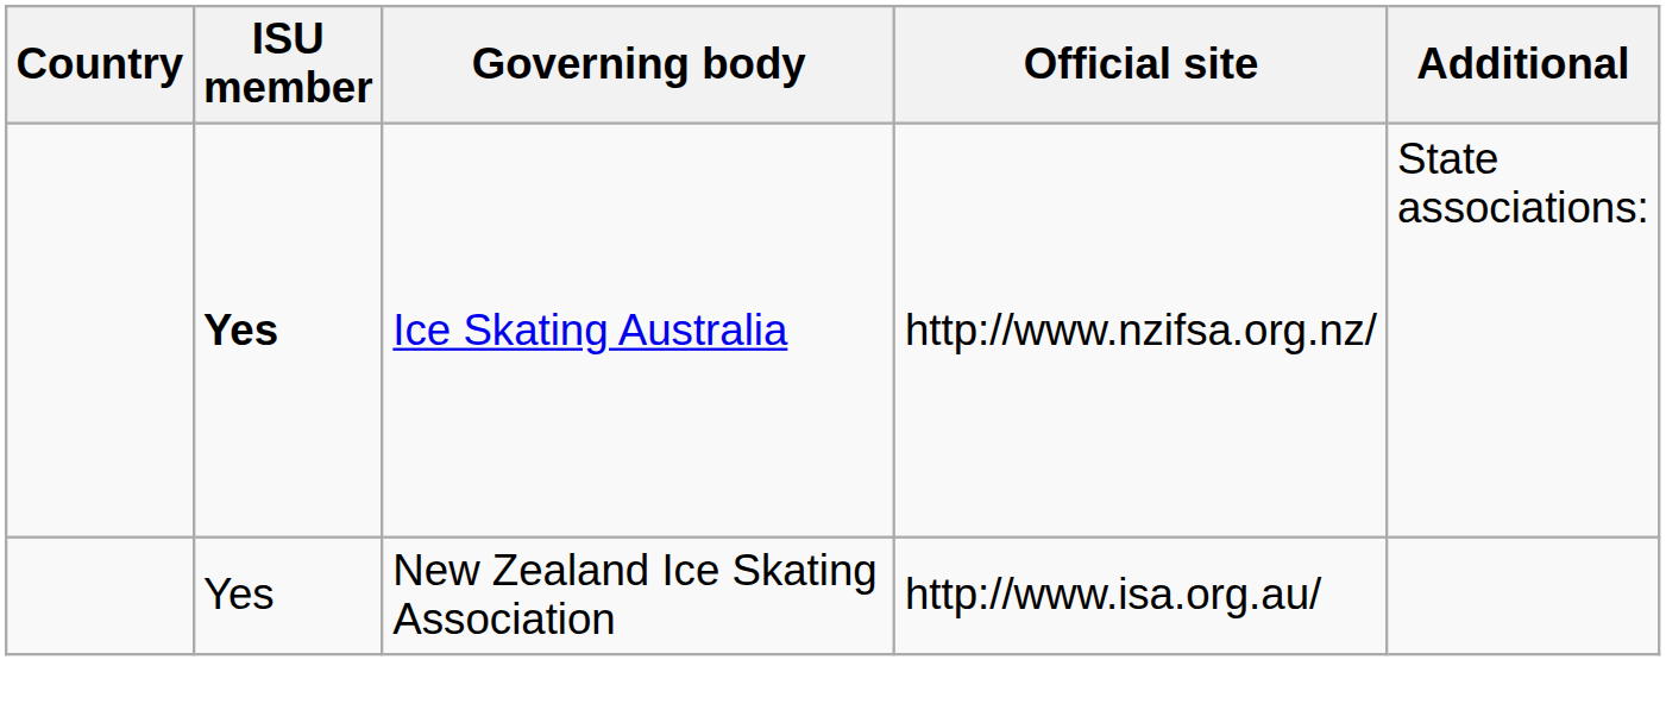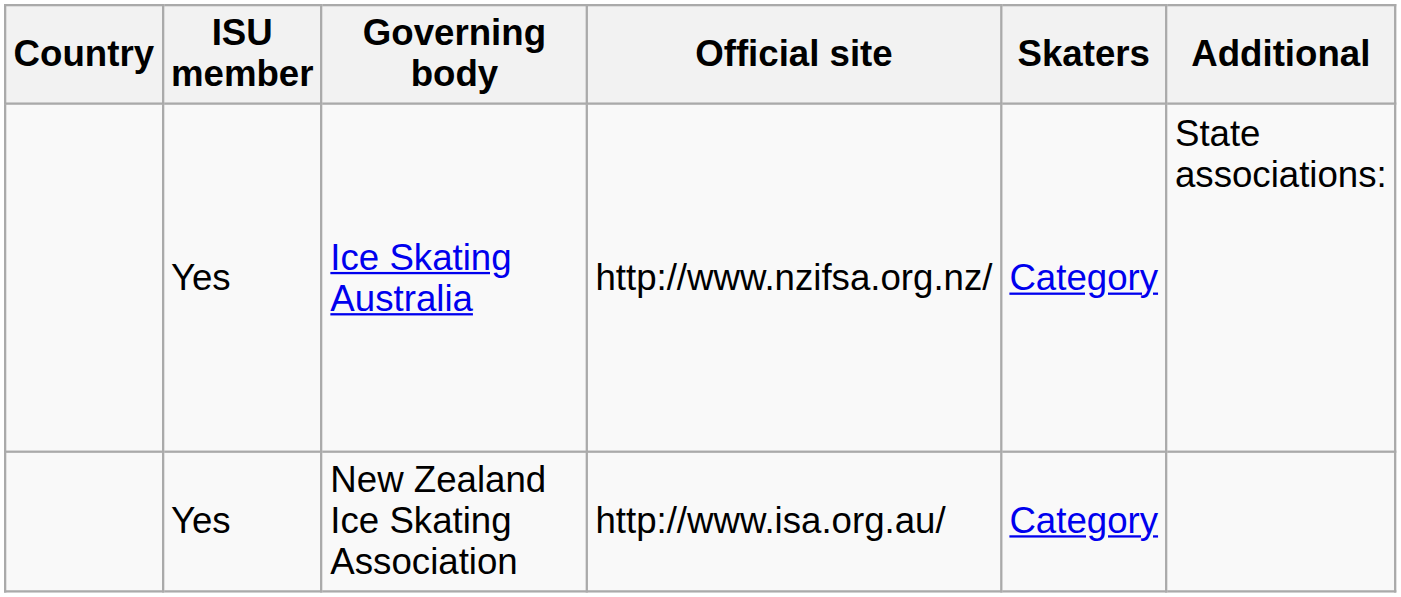 <table class="wikitable">
 <tr>
 <th>Country</th>
 <th>ISU member</th>
 <th width=250px>Governing body</th>
 <th>Official site</th>
+<th>Skaters</th>
 <th>Additional</th>
 </tr>
 <tr>
 <td></td>
-<td><strong>Yes</strong></td>
+<td>Yes</td>
 <td><a href='#'>Ice Skating Australia</a></td>
 <td>http://www.nzifsa.org.nz/</td>
+<td><a href='#'>Category</a></td>
 <td>State associations: <br>  <br>  <br>  <br>  <br>  <br>  <br> </td>
 </tr>
 <tr>
 <td></td>
 <td>Yes</td>
 <td>New Zealand Ice Skating Association</td>
 <td>http://www.isa.org.au/</td>
+<td><a href='#'>Category</a></td>
 <td></td>
 </tr>
 </table>
